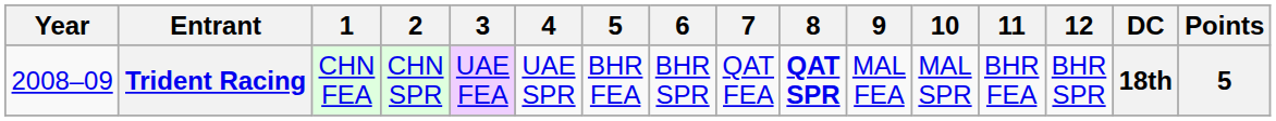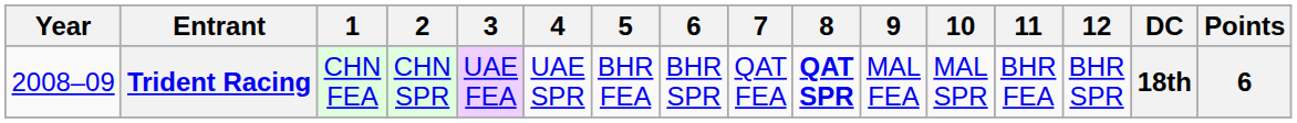 <table class="wikitable" style="text-align:center; font-size:85%">
 <tr>
 <th>Year</th>
 <th>Entrant</th>
 <th>1</th>
 <th>2</th>
 <th>3</th>
 <th>4</th>
 <th>5</th>
 <th>6</th>
 <th>7</th>
 <th>8</th>
 <th>9</th>
 <th>10</th>
 <th>11</th>
 <th>12</th>
 <th>DC</th>
 <th>Points</th>
 </tr>
 <tr>
 <td nowrap><a href='#'>2008–09</a></td>
 <th nowrap><a href='#'>Trident Racing</a></th>
 <td style="background:#DFFFDF;"><a href='#'>CHN<br>FEA</a><br></td>
 <td style="background:#DFFFDF;"><a href='#'>CHN<br>SPR</a><br></td>
 <td style="background:#EFCFFF;"><a href='#'>UAE<br>FEA</a><br></td>
 <td><a href='#'>UAE<br>SPR</a><br></td>
 <td><a href='#'>BHR<br>FEA</a></td>
 <td><a href='#'>BHR<br>SPR</a></td>
 <td><a href='#'>QAT<br>FEA</a></td>
 <td><strong><a href='#'>QAT<br>SPR</a></strong></td>
 <td><a href='#'>MAL<br>FEA</a></td>
 <td><a href='#'>MAL<br>SPR</a></td>
 <td><a href='#'>BHR<br>FEA</a></td>
 <td><a href='#'>BHR<br>SPR</a></td>
 <th>18th</th>
-<th>5</th>
+<th>6</th>
 </tr>
 </table>
